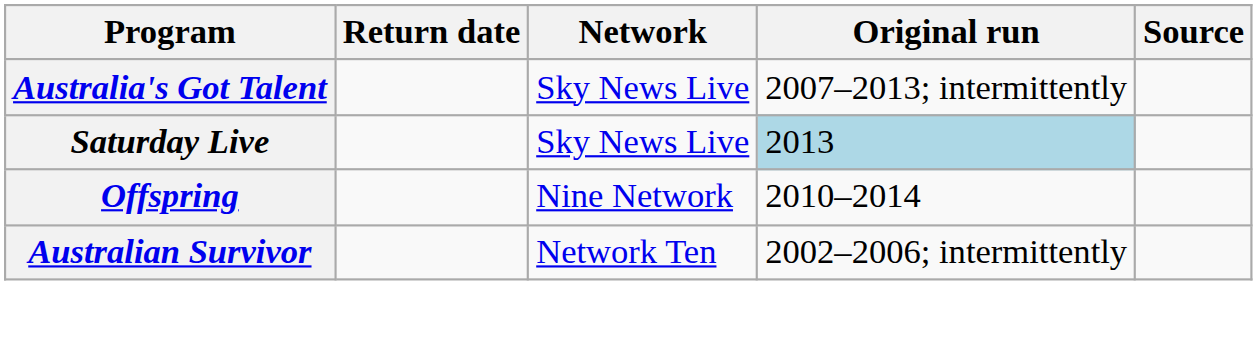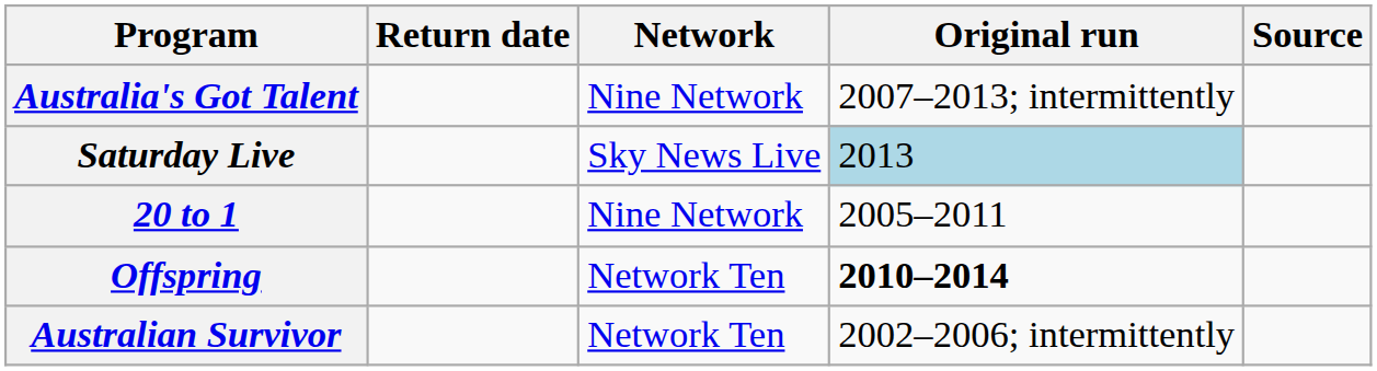 <table class="wikitable plainrowheaders sortable">
 <tr>
 <th scope="col">Program</th>
 <th scope="col">Return date</th>
 <th scope="col">Network</th>
 <th scope="col">Original run</th>
 <th scope="col" class="unsortable">Source</th>
 </tr>
 <tr>
 <th scope="row"><em><a href='#'>Australia's Got Talent</a></em></th>
 <td></td>
-<td><a href='#'>Sky News Live</a></td>
+<td><a href='#'>Nine Network</a></td>
 <td>2007–2013; intermittently</td>
 <td></td>
 </tr>
 <tr>
 <th scope="row"><em>Saturday Live</em></th>
 <td></td>
 <td><a href='#'>Sky News Live</a></td>
 <td style="background: lightblue;">2013</td>
 <td></td>
 </tr>
 <tr>
+<th scope="row"><em><a href='#'>20 to 1</a></em></th>
+<td></td>
+<td><a href='#'>Nine Network</a></td>
+<td>2005–2011</td>
+<td></td>
+</tr>
+<tr>
 <th scope="row"><em><a href='#'>Offspring</a></em></th>
 <td></td>
-<td><a href='#'>Nine Network</a></td>
-<td>2010–2014</td>
+<td><a href='#'>Network Ten</a></td>
+<td><strong>2010–2014</strong></td>
 <td></td>
 </tr>
 <tr>
 <th scope="row"><em><a href='#'>Australian Survivor</a></em></th>
 <td></td>
 <td><a href='#'>Network Ten</a></td>
 <td>2002–2006; intermittently</td>
 <td></td>
 </tr>
 </table>
